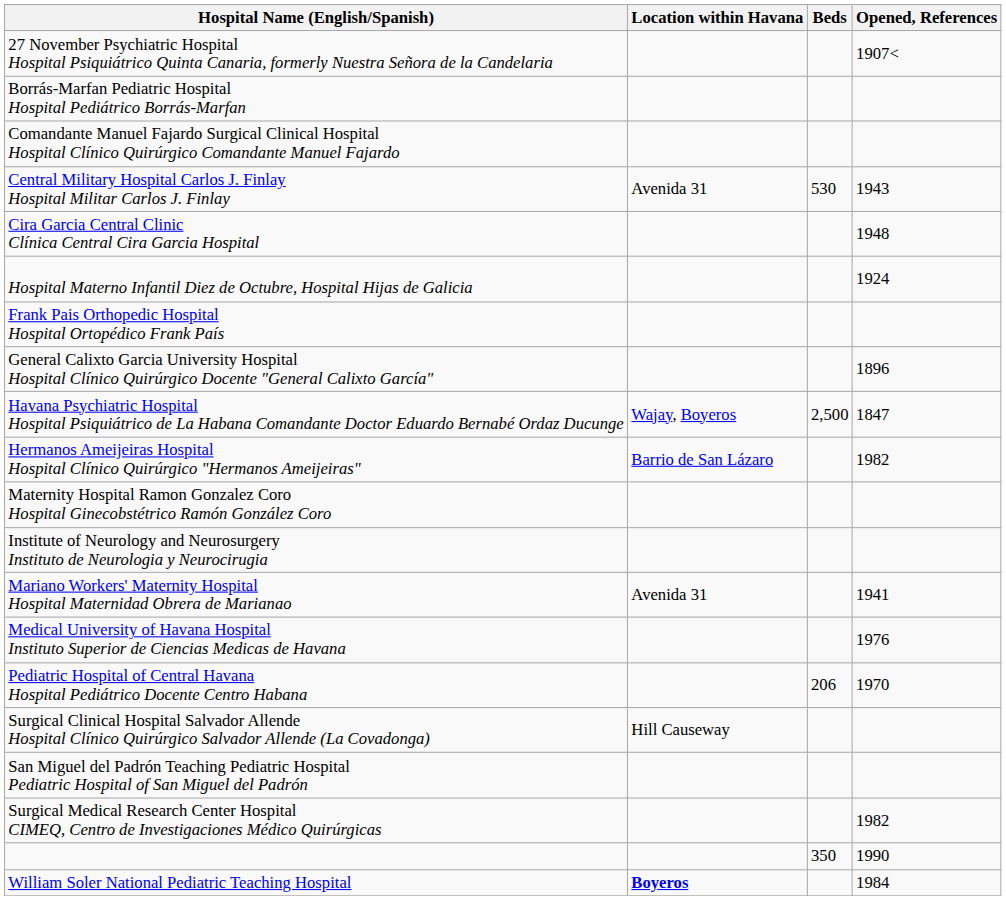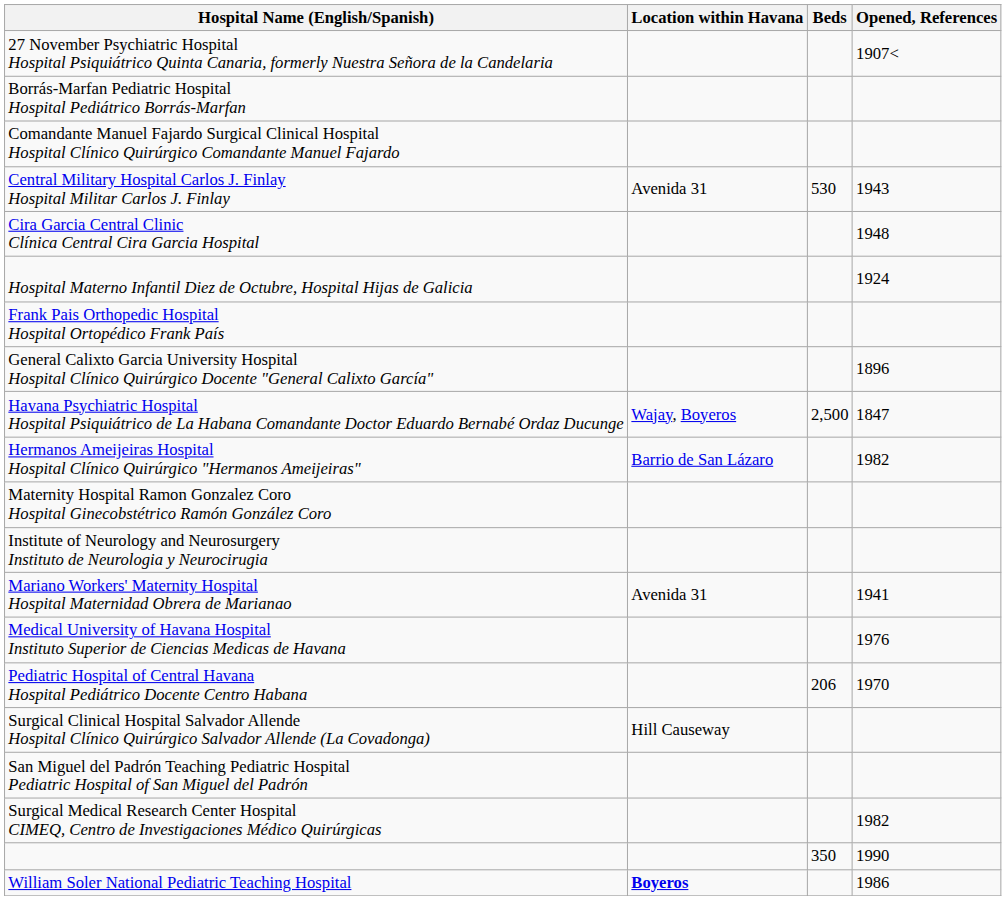 <table class="wikitable sortable plainrowheaders" summary="Hospitals in Havana, Cuba">
 <tr>
 <th>Hospital Name (English/Spanish)</th>
 <th>Location within Havana</th>
 <th>Beds</th>
 <th>Opened, References</th>
 </tr>
 <tr>
 <td>27 November Psychiatric Hospital<br><em>Hospital Psiquiátrico Quinta Canaria, formerly Nuestra Señora de la Candelaria</em></td>
 <td></td>
 <td></td>
 <td>1907<</td>
 </tr>
 <tr>
 <td>Borrás-Marfan Pediatric Hospital<br><em>Hospital Pediátrico Borrás-Marfan</em></td>
 <td></td>
 <td></td>
 <td></td>
 </tr>
 <tr>
 <td>Comandante Manuel Fajardo Surgical Clinical Hospital<br><em>Hospital Clínico Quirúrgico Comandante Manuel Fajardo</em></td>
 <td></td>
 <td></td>
 <td></td>
 </tr>
 <tr>
 <td><a href='#'>Central Military Hospital Carlos J. Finlay</a><br><em>Hospital Militar Carlos J. Finlay</em></td>
 <td>Avenida 31<br></td>
 <td>530</td>
 <td>1943</td>
 </tr>
 <tr>
 <td><a href='#'>Cira Garcia Central Clinic</a><br><em>Clínica Central Cira Garcia Hospital</em></td>
 <td></td>
 <td></td>
 <td>1948</td>
 </tr>
 <tr>
 <td><br><em>Hospital Materno Infantil Diez de Octubre, Hospital Hijas de Galicia</em></td>
 <td></td>
 <td></td>
 <td>1924</td>
 </tr>
 <tr>
 <td><a href='#'>Frank Pais Orthopedic Hospital</a><br><em>Hospital Ortopédico Frank País</em></td>
 <td></td>
 <td></td>
 <td></td>
 </tr>
 <tr>
 <td>General Calixto Garcia University Hospital<br><em>Hospital Clínico Quirúrgico Docente "General Calixto García"</em></td>
 <td></td>
 <td></td>
 <td>1896</td>
 </tr>
 <tr>
 <td><a href='#'>Havana Psychiatric Hospital</a><br><em>Hospital Psiquiátrico de La Habana Comandante Doctor Eduardo Bernabé Ordaz Ducunge</em></td>
 <td><a href='#'>Wajay</a>, <a href='#'>Boyeros</a><br></td>
 <td>2,500</td>
 <td>1847</td>
 </tr>
 <tr>
 <td><a href='#'>Hermanos Ameijeiras Hospital</a><br><em>Hospital Clínico Quirúrgico "Hermanos Ameijeiras"</em></td>
 <td><a href='#'>Barrio de San Lázaro</a><br></td>
 <td></td>
 <td>1982</td>
 </tr>
 <tr>
 <td>Maternity Hospital Ramon Gonzalez Coro<br><em>Hospital Ginecobstétrico Ramón González Coro</em></td>
 <td></td>
 <td></td>
 <td></td>
 </tr>
 <tr>
 <td>Institute of Neurology and Neurosurgery<br><em>Instituto de Neurologia y Neurocirugia</em></td>
 <td></td>
 <td></td>
 <td></td>
 </tr>
 <tr>
 <td><a href='#'>Mariano Workers' Maternity Hospital</a><br><em>Hospital Maternidad Obrera de Marianao</em></td>
 <td>Avenida 31<br></td>
 <td></td>
 <td>1941</td>
 </tr>
 <tr>
 <td><a href='#'>Medical University of Havana Hospital</a><br><em>Instituto Superior de Ciencias Medicas de Havana</em></td>
 <td></td>
 <td></td>
 <td>1976</td>
 </tr>
 <tr>
 <td><a href='#'>Pediatric Hospital of Central Havana</a><br><em>Hospital Pediátrico Docente Centro Habana</em></td>
 <td></td>
 <td>206</td>
 <td>1970</td>
 </tr>
 <tr>
 <td>Surgical Clinical Hospital Salvador Allende<br><em>Hospital Clínico Quirúrgico Salvador Allende (La Covadonga)</em></td>
 <td>Hill Causeway<br></td>
 <td></td>
 <td></td>
 </tr>
 <tr>
 <td>San Miguel del Padrón Teaching Pediatric Hospital<br><em>Pediatric Hospital of San Miguel del Padrón</em></td>
 <td></td>
 <td></td>
 <td></td>
 </tr>
 <tr>
 <td>Surgical Medical Research Center Hospital<br><em>CIMEQ, Centro de Investigaciones Médico Quirúrgicas</em></td>
 <td></td>
 <td></td>
 <td>1982</td>
 </tr>
 <tr>
 <td></td>
 <td></td>
 <td>350</td>
 <td>1990</td>
 </tr>
 <tr>
 <td><a href='#'>William Soler National Pediatric Teaching Hospital</a></td>
 <td><strong><a href='#'>Boyeros</a><br></strong></td>
 <td></td>
-<td>1984</td>
+<td>1986</td>
 </tr>
 </table>
